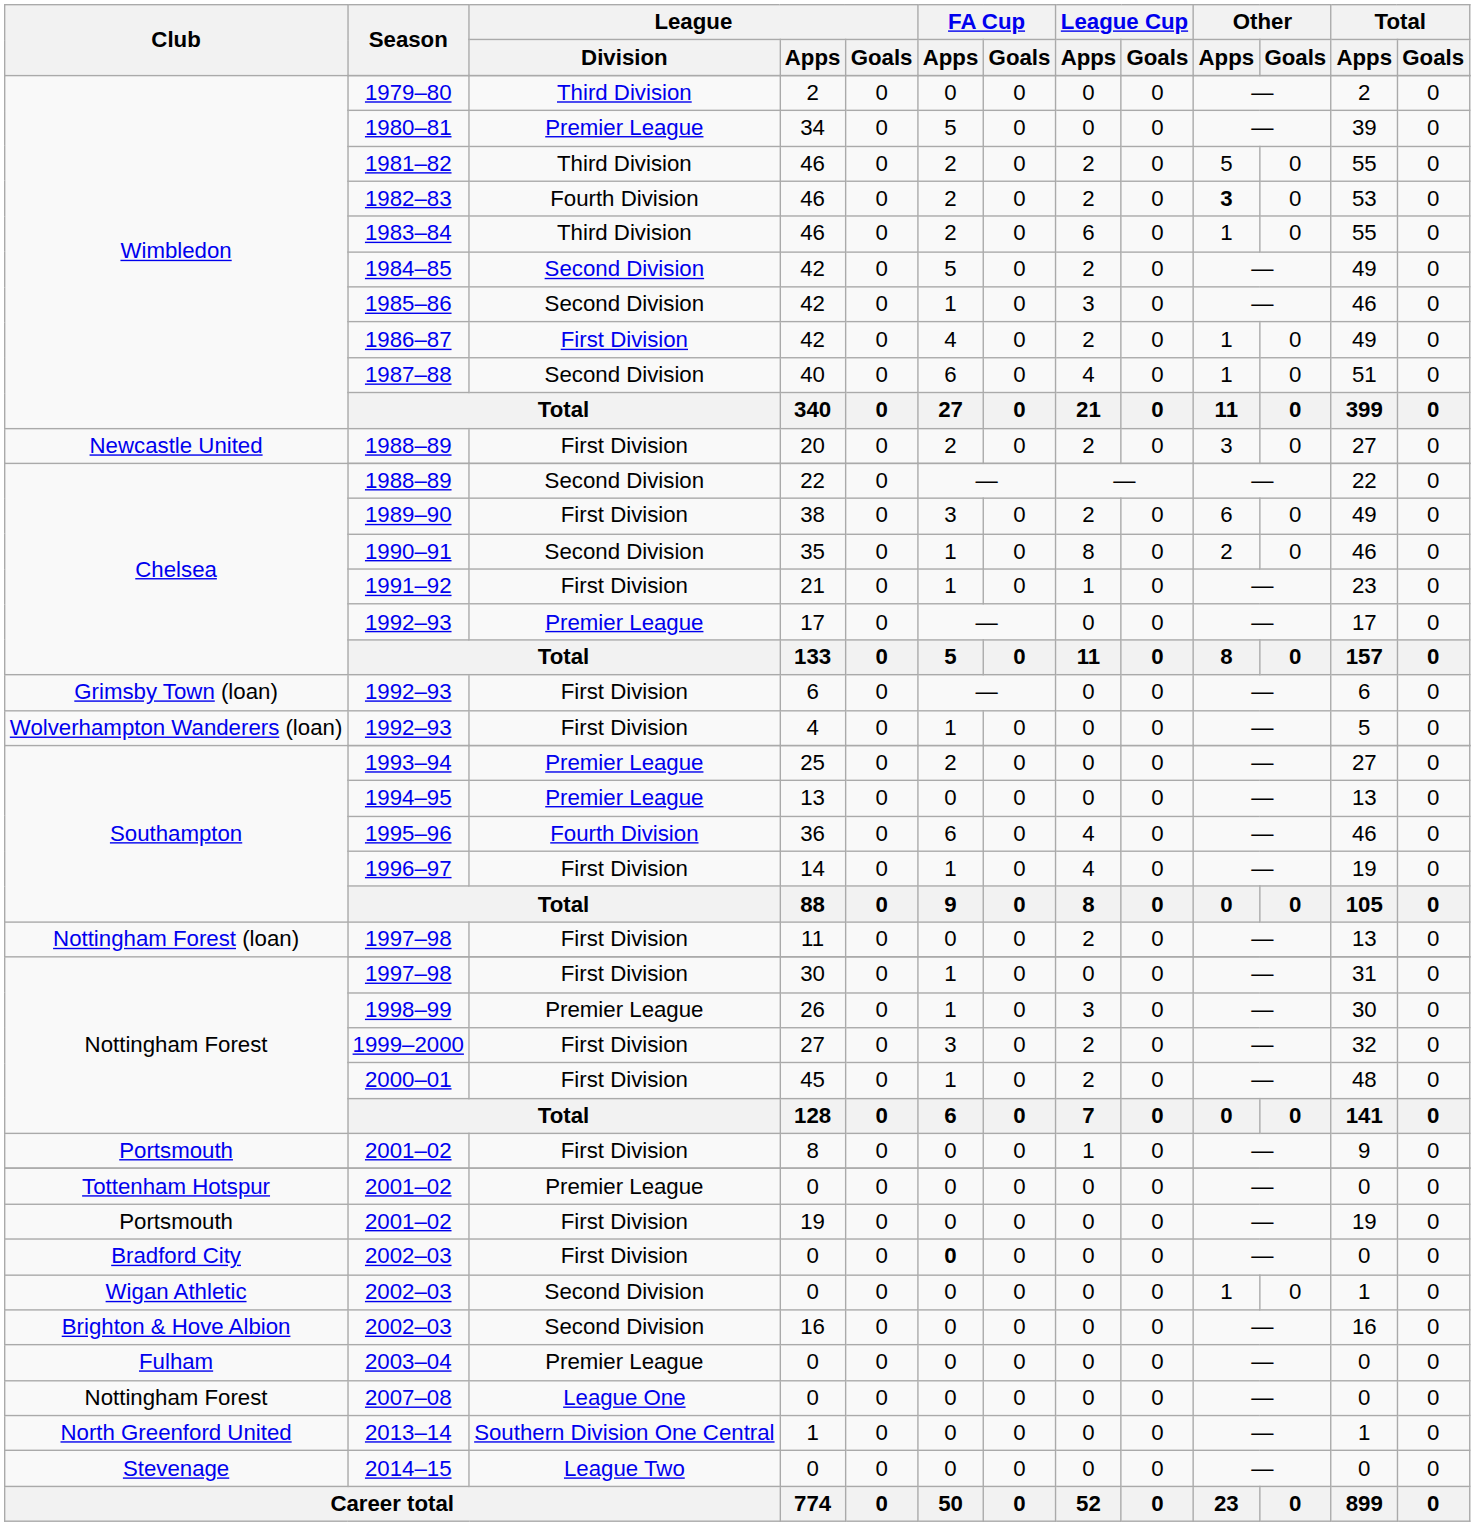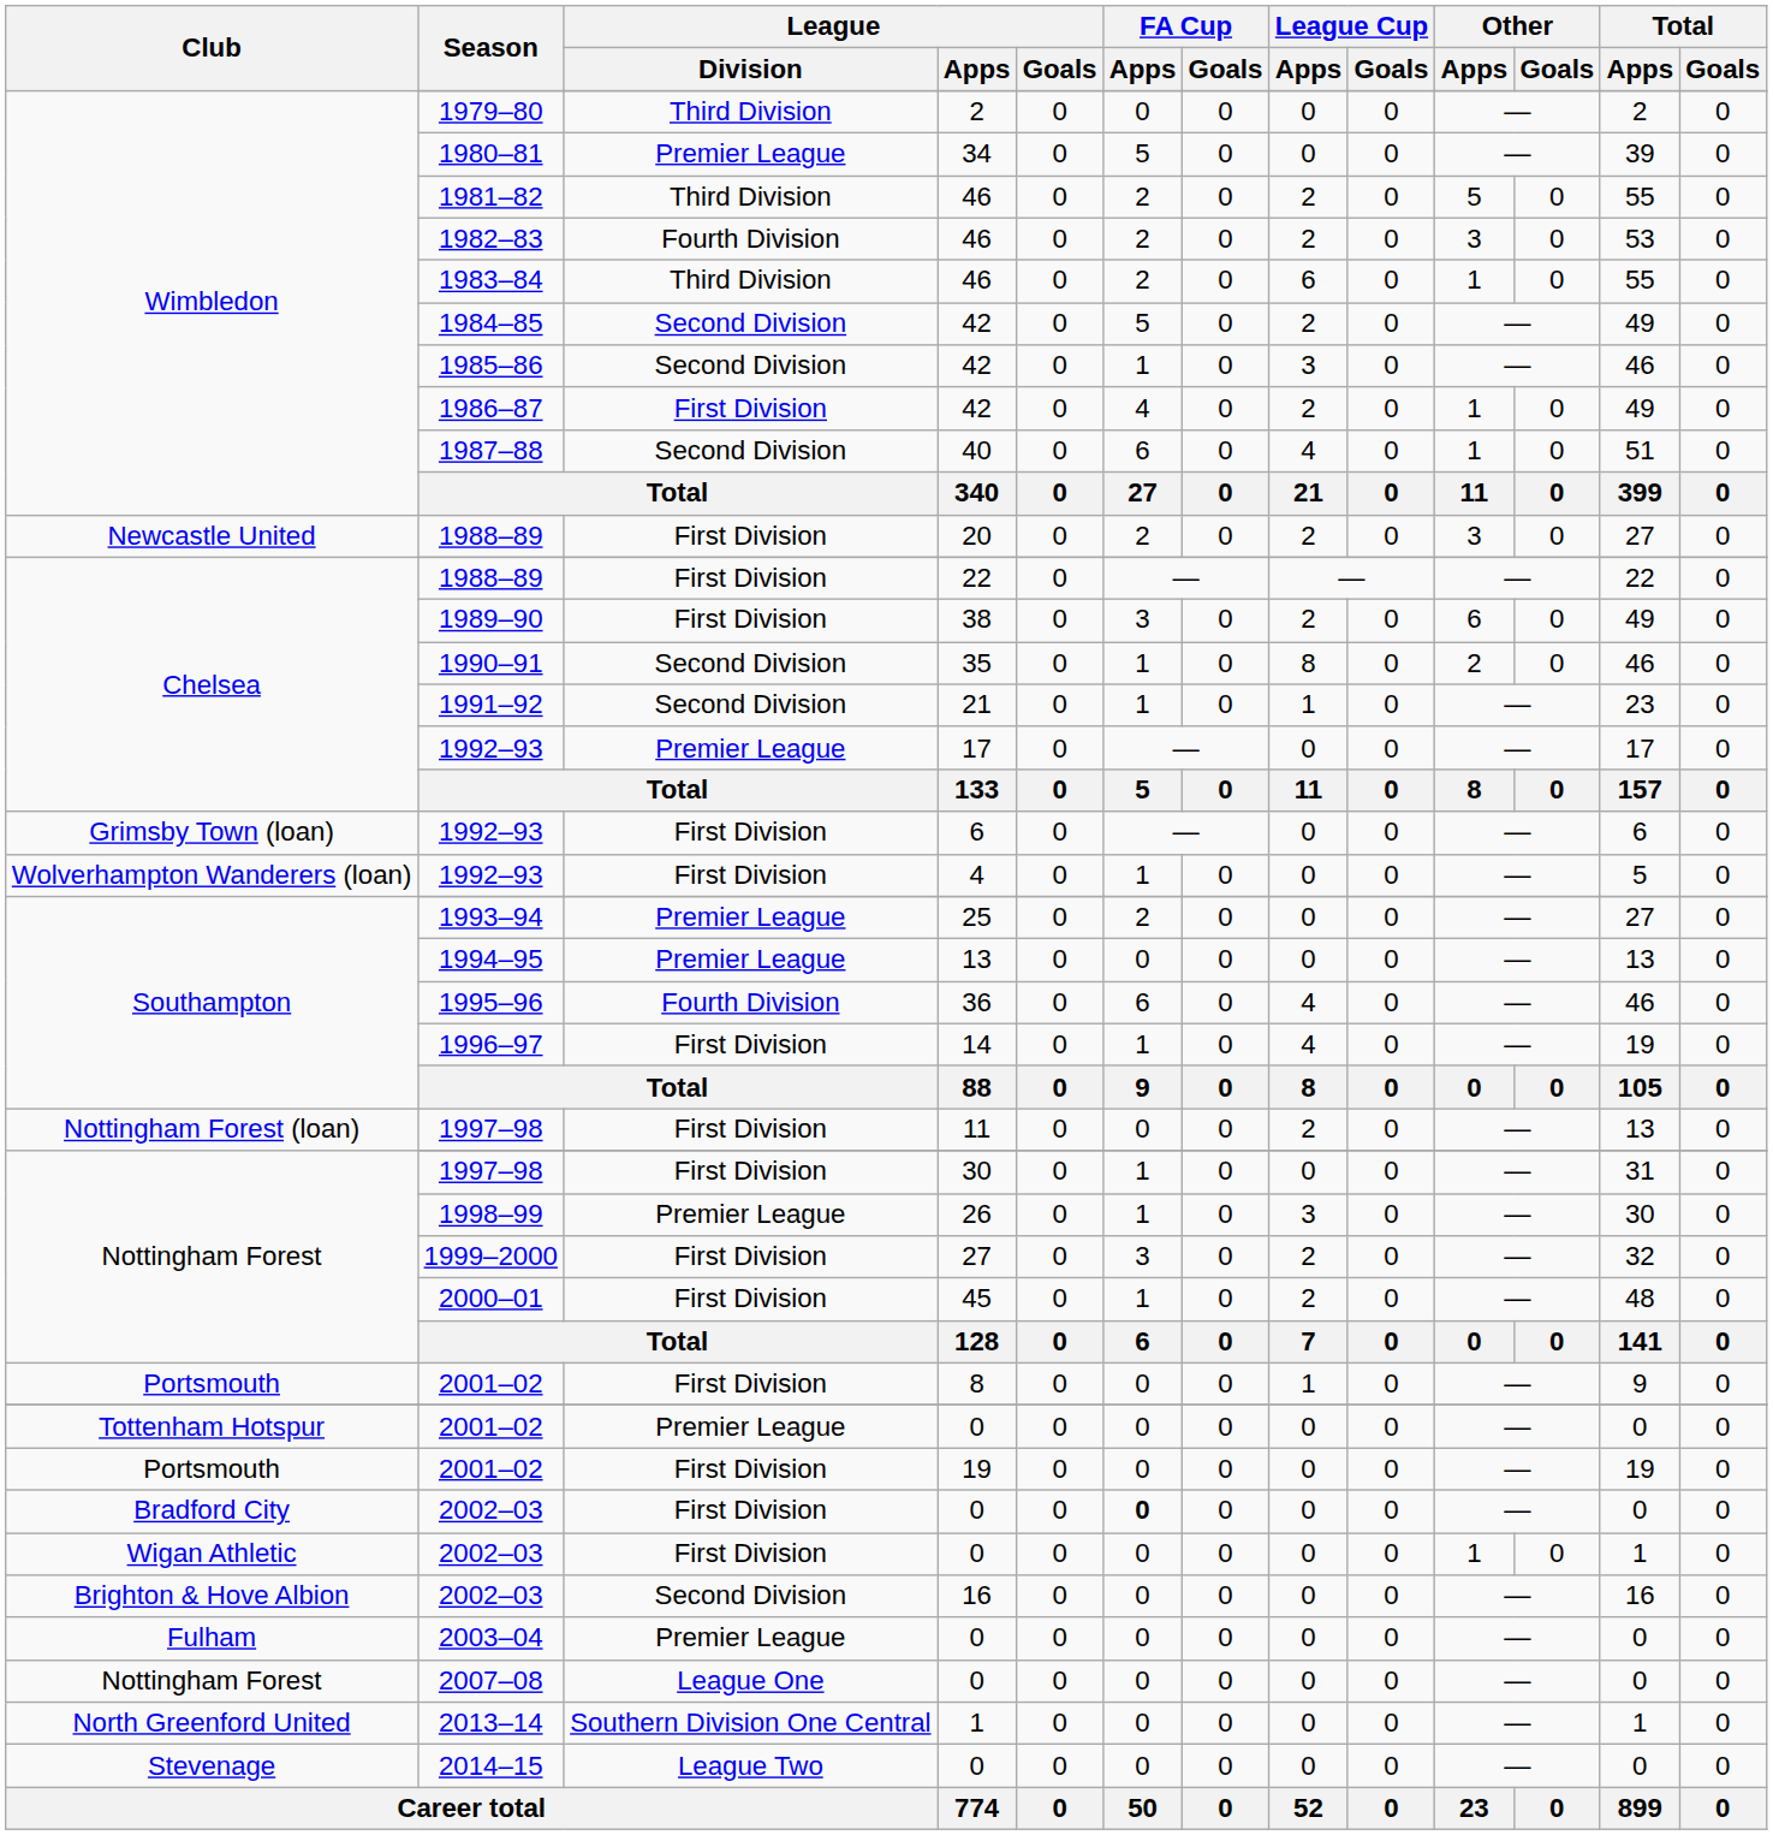 <table class=wikitable style=text-align:center>
 <tr>
 <th rowspan=2>Club</th>
 <th rowspan=2>Season</th>
 <th colspan=3>League</th>
 <th colspan=2><a href='#'>FA Cup</a></th>
 <th colspan=2><a href='#'>League Cup</a></th>
 <th colspan=2>Other</th>
 <th colspan=2>Total</th>
 </tr>
 <tr>
 <th>Division</th>
 <th>Apps</th>
 <th>Goals</th>
 <th>Apps</th>
 <th>Goals</th>
 <th>Apps</th>
 <th>Goals</th>
 <th>Apps</th>
 <th>Goals</th>
 <th>Apps</th>
 <th>Goals</th>
 </tr>
 <tr>
 <td rowspan=11><a href='#'>Wimbledon</a></td>
 </tr>
 <tr>
 <td><a href='#'>1979–80</a></td>
 <td><a href='#'>Third Division</a></td>
 <td>2</td>
 <td>0</td>
 <td>0</td>
 <td>0</td>
 <td>0</td>
 <td>0</td>
 <td colspan=2>—</td>
 <td>2</td>
 <td>0</td>
 </tr>
 <tr>
 <td><a href='#'>1980–81</a></td>
 <td><a href='#'>Premier League</a></td>
 <td>34</td>
 <td>0</td>
 <td>5</td>
 <td>0</td>
 <td>0</td>
 <td>0</td>
 <td colspan=2>—</td>
 <td>39</td>
 <td>0</td>
 </tr>
 <tr>
 <td><a href='#'>1981–82</a></td>
 <td>Third Division</td>
 <td>46</td>
 <td>0</td>
 <td>2</td>
 <td>0</td>
 <td>2</td>
 <td>0</td>
 <td>5</td>
 <td>0</td>
 <td>55</td>
 <td>0</td>
 </tr>
 <tr>
 <td><a href='#'>1982–83</a></td>
 <td>Fourth Division</td>
 <td>46</td>
 <td>0</td>
 <td>2</td>
 <td>0</td>
 <td>2</td>
 <td>0</td>
-<td><strong>3</strong></td>
+<td>3</td>
 <td>0</td>
 <td>53</td>
 <td>0</td>
 </tr>
 <tr>
 <td><a href='#'>1983–84</a></td>
 <td>Third Division</td>
 <td>46</td>
 <td>0</td>
 <td>2</td>
 <td>0</td>
 <td>6</td>
 <td>0</td>
 <td>1</td>
 <td>0</td>
 <td>55</td>
 <td>0</td>
 </tr>
 <tr>
 <td><a href='#'>1984–85</a></td>
 <td><a href='#'>Second Division</a></td>
 <td>42</td>
 <td>0</td>
 <td>5</td>
 <td>0</td>
 <td>2</td>
 <td>0</td>
 <td colspan=2>—</td>
 <td>49</td>
 <td>0</td>
 </tr>
 <tr>
 <td><a href='#'>1985–86</a></td>
 <td>Second Division</td>
 <td>42</td>
 <td>0</td>
 <td>1</td>
 <td>0</td>
 <td>3</td>
 <td>0</td>
 <td colspan=2>—</td>
 <td>46</td>
 <td>0</td>
 </tr>
 <tr>
 <td><a href='#'>1986–87</a></td>
 <td><a href='#'>First Division</a></td>
 <td>42</td>
 <td>0</td>
 <td>4</td>
 <td>0</td>
 <td>2</td>
 <td>0</td>
 <td>1</td>
 <td>0</td>
 <td>49</td>
 <td>0</td>
 </tr>
 <tr>
 <td><a href='#'>1987–88</a></td>
 <td>Second Division</td>
 <td>40</td>
 <td>0</td>
 <td>6</td>
 <td>0</td>
 <td>4</td>
 <td>0</td>
 <td>1</td>
 <td>0</td>
 <td>51</td>
 <td>0</td>
 </tr>
 <tr>
 <th colspan=2>Total</th>
 <th>340</th>
 <th>0</th>
 <th>27</th>
 <th>0</th>
 <th>21</th>
 <th>0</th>
 <th>11</th>
 <th>0</th>
 <th>399</th>
 <th>0</th>
 </tr>
 <tr>
 <td><a href='#'>Newcastle United</a></td>
 <td><a href='#'>1988–89</a></td>
 <td>First Division</td>
 <td>20</td>
 <td>0</td>
 <td>2</td>
 <td>0</td>
 <td>2</td>
 <td>0</td>
 <td>3</td>
 <td>0</td>
 <td>27</td>
 <td>0</td>
 </tr>
 <tr>
 <td rowspan=7><a href='#'>Chelsea</a></td>
 </tr>
 <tr>
 <td><a href='#'>1988–89</a></td>
-<td>Second Division</td>
+<td>First Division</td>
 <td>22</td>
 <td>0</td>
 <td colspan=2>—</td>
 <td colspan=2>—</td>
 <td colspan=2>—</td>
 <td>22</td>
 <td>0</td>
 </tr>
 <tr>
 <td><a href='#'>1989–90</a></td>
 <td>First Division</td>
 <td>38</td>
 <td>0</td>
 <td>3</td>
 <td>0</td>
 <td>2</td>
 <td>0</td>
 <td>6</td>
 <td>0</td>
 <td>49</td>
 <td>0</td>
 </tr>
 <tr>
 <td><a href='#'>1990–91</a></td>
 <td>Second Division</td>
 <td>35</td>
 <td>0</td>
 <td>1</td>
 <td>0</td>
 <td>8</td>
 <td>0</td>
 <td>2</td>
 <td>0</td>
 <td>46</td>
 <td>0</td>
 </tr>
 <tr>
 <td><a href='#'>1991–92</a></td>
-<td>First Division</td>
+<td>Second Division</td>
 <td>21</td>
 <td>0</td>
 <td>1</td>
 <td>0</td>
 <td>1</td>
 <td>0</td>
 <td colspan=2>—</td>
 <td>23</td>
 <td>0</td>
 </tr>
 <tr>
 <td><a href='#'>1992–93</a></td>
 <td><a href='#'>Premier League</a></td>
 <td>17</td>
 <td>0</td>
 <td colspan=2>—</td>
 <td>0</td>
 <td>0</td>
 <td colspan=2>—</td>
 <td>17</td>
 <td>0</td>
 </tr>
 <tr>
 <th colspan=2>Total</th>
 <th>133</th>
 <th>0</th>
 <th>5</th>
 <th>0</th>
 <th>11</th>
 <th>0</th>
 <th>8</th>
 <th>0</th>
 <th>157</th>
 <th>0</th>
 </tr>
 <tr>
 <td><a href='#'>Grimsby Town</a> (loan)</td>
 <td><a href='#'>1992–93</a></td>
 <td>First Division</td>
 <td>6</td>
 <td>0</td>
 <td colspan=2>—</td>
 <td>0</td>
 <td>0</td>
 <td colspan=2>—</td>
 <td>6</td>
 <td>0</td>
 </tr>
 <tr>
 <td><a href='#'>Wolverhampton Wanderers</a> (loan)</td>
 <td><a href='#'>1992–93</a></td>
 <td>First Division</td>
 <td>4</td>
 <td>0</td>
 <td>1</td>
 <td>0</td>
 <td>0</td>
 <td>0</td>
 <td colspan=2>—</td>
 <td>5</td>
 <td>0</td>
 </tr>
 <tr>
 <td rowspan=6><a href='#'>Southampton</a></td>
 </tr>
 <tr>
 <td><a href='#'>1993–94</a></td>
 <td><a href='#'>Premier League</a></td>
 <td>25</td>
 <td>0</td>
 <td>2</td>
 <td>0</td>
 <td>0</td>
 <td>0</td>
 <td colspan=2>—</td>
 <td>27</td>
 <td>0</td>
 </tr>
 <tr>
 <td><a href='#'>1994–95</a></td>
 <td><a href='#'>Premier League</a></td>
 <td>13</td>
 <td>0</td>
 <td>0</td>
 <td>0</td>
 <td>0</td>
 <td>0</td>
 <td colspan=2>—</td>
 <td>13</td>
 <td>0</td>
 </tr>
 <tr>
 <td><a href='#'>1995–96</a></td>
 <td><a href='#'>Fourth Division</a></td>
 <td>36</td>
 <td>0</td>
 <td>6</td>
 <td>0</td>
 <td>4</td>
 <td>0</td>
 <td colspan=2>—</td>
 <td>46</td>
 <td>0</td>
 </tr>
 <tr>
 <td><a href='#'>1996–97</a></td>
 <td>First Division</td>
 <td>14</td>
 <td>0</td>
 <td>1</td>
 <td>0</td>
 <td>4</td>
 <td>0</td>
 <td colspan=2>—</td>
 <td>19</td>
 <td>0</td>
 </tr>
 <tr>
 <th colspan=2>Total</th>
 <th>88</th>
 <th>0</th>
 <th>9</th>
 <th>0</th>
 <th>8</th>
 <th>0</th>
 <th>0</th>
 <th>0</th>
 <th>105</th>
 <th>0</th>
 </tr>
 <tr>
 <td><a href='#'>Nottingham Forest</a> (loan)</td>
 <td><a href='#'>1997–98</a></td>
 <td>First Division</td>
 <td>11</td>
 <td>0</td>
 <td>0</td>
 <td>0</td>
 <td>2</td>
 <td>0</td>
 <td colspan=2>—</td>
 <td>13</td>
 <td>0</td>
 </tr>
 <tr>
 <td rowspan=6>Nottingham Forest</td>
 </tr>
 <tr>
 <td><a href='#'>1997–98</a></td>
 <td>First Division</td>
 <td>30</td>
 <td>0</td>
 <td>1</td>
 <td>0</td>
 <td>0</td>
 <td>0</td>
 <td colspan=2>—</td>
 <td>31</td>
 <td>0</td>
 </tr>
 <tr>
 <td><a href='#'>1998–99</a></td>
 <td>Premier League</td>
 <td>26</td>
 <td>0</td>
 <td>1</td>
 <td>0</td>
 <td>3</td>
 <td>0</td>
 <td colspan=2>—</td>
 <td>30</td>
 <td>0</td>
 </tr>
 <tr>
 <td><a href='#'>1999–2000</a></td>
 <td>First Division</td>
 <td>27</td>
 <td>0</td>
 <td>3</td>
 <td>0</td>
 <td>2</td>
 <td>0</td>
 <td colspan=2>—</td>
 <td>32</td>
 <td>0</td>
 </tr>
 <tr>
 <td><a href='#'>2000–01</a></td>
 <td>First Division</td>
 <td>45</td>
 <td>0</td>
 <td>1</td>
 <td>0</td>
 <td>2</td>
 <td>0</td>
 <td colspan=2>—</td>
 <td>48</td>
 <td>0</td>
 </tr>
 <tr>
 <th colspan=2>Total</th>
 <th>128</th>
 <th>0</th>
 <th>6</th>
 <th>0</th>
 <th>7</th>
 <th>0</th>
 <th>0</th>
 <th>0</th>
 <th>141</th>
 <th>0</th>
 </tr>
 <tr>
 <td><a href='#'>Portsmouth</a></td>
 <td><a href='#'>2001–02</a></td>
 <td>First Division</td>
 <td>8</td>
 <td>0</td>
 <td>0</td>
 <td>0</td>
 <td>1</td>
 <td>0</td>
 <td colspan=2>—</td>
 <td>9</td>
 <td>0</td>
 </tr>
 <tr>
 </tr>
 <tr>
 <td><a href='#'>Tottenham Hotspur</a></td>
 <td><a href='#'>2001–02</a></td>
 <td>Premier League</td>
 <td>0</td>
 <td>0</td>
 <td>0</td>
 <td>0</td>
 <td>0</td>
 <td>0</td>
 <td colspan=2>—</td>
 <td>0</td>
 <td>0</td>
 </tr>
 <tr>
 <td>Portsmouth</td>
 <td><a href='#'>2001–02</a></td>
 <td>First Division</td>
 <td>19</td>
 <td>0</td>
 <td>0</td>
 <td>0</td>
 <td>0</td>
 <td>0</td>
 <td colspan=2>—</td>
 <td>19</td>
 <td>0</td>
 </tr>
 <tr>
 <td><a href='#'>Bradford City</a></td>
 <td><a href='#'>2002–03</a></td>
 <td>First Division</td>
 <td>0</td>
 <td>0</td>
 <td><strong>0</strong></td>
 <td>0</td>
 <td>0</td>
 <td>0</td>
 <td colspan=2>—</td>
 <td>0</td>
 <td>0</td>
 </tr>
 <tr>
 <td><a href='#'>Wigan Athletic</a></td>
 <td><a href='#'>2002–03</a></td>
-<td>Second Division</td>
+<td>First Division</td>
 <td>0</td>
 <td>0</td>
 <td>0</td>
 <td>0</td>
 <td>0</td>
 <td>0</td>
 <td>1</td>
 <td>0</td>
 <td>1</td>
 <td>0</td>
 </tr>
 <tr>
 <td><a href='#'>Brighton & Hove Albion</a></td>
 <td><a href='#'>2002–03</a></td>
 <td>Second Division</td>
 <td>16</td>
 <td>0</td>
 <td>0</td>
 <td>0</td>
 <td>0</td>
 <td>0</td>
 <td colspan=2>—</td>
 <td>16</td>
 <td>0</td>
 </tr>
 <tr>
 <td><a href='#'>Fulham</a></td>
 <td><a href='#'>2003–04</a></td>
 <td>Premier League</td>
 <td>0</td>
 <td>0</td>
 <td>0</td>
 <td>0</td>
 <td>0</td>
 <td>0</td>
 <td colspan=2>—</td>
 <td>0</td>
 <td>0</td>
 </tr>
 <tr>
 <td>Nottingham Forest</td>
 <td><a href='#'>2007–08</a></td>
 <td><a href='#'>League One</a></td>
 <td>0</td>
 <td>0</td>
 <td>0</td>
 <td>0</td>
 <td>0</td>
 <td>0</td>
 <td colspan=2>—</td>
 <td>0</td>
 <td>0</td>
 </tr>
 <tr>
 <td><a href='#'>North Greenford United</a></td>
 <td><a href='#'>2013–14</a></td>
 <td><a href='#'>Southern Division One Central</a></td>
 <td>1</td>
 <td>0</td>
 <td>0</td>
 <td>0</td>
 <td>0</td>
 <td>0</td>
 <td colspan=2>—</td>
 <td>1</td>
 <td>0</td>
 </tr>
 <tr>
 <td><a href='#'>Stevenage</a></td>
 <td><a href='#'>2014–15</a></td>
 <td><a href='#'>League Two</a></td>
 <td>0</td>
 <td>0</td>
 <td>0</td>
 <td>0</td>
 <td>0</td>
 <td>0</td>
 <td colspan=2>—</td>
 <td>0</td>
 <td>0</td>
 </tr>
 <tr>
 <th colspan=3>Career total</th>
 <th>774</th>
 <th>0</th>
 <th>50</th>
 <th>0</th>
 <th>52</th>
 <th>0</th>
 <th>23</th>
 <th>0</th>
 <th>899</th>
 <th>0</th>
 </tr>
 </table>
